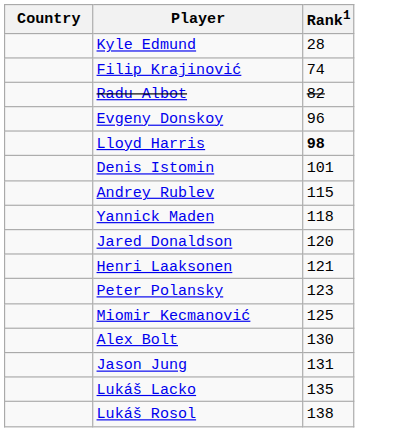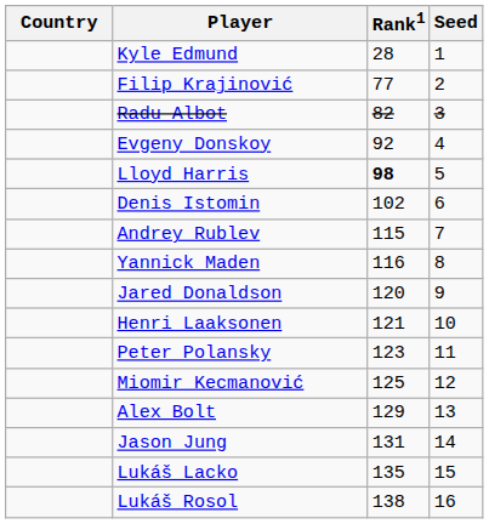 <table class="sortable wikitable">
 <tr>
 <th width="70">Country</th>
 <th width="175">Player</th>
 <th>Rank<sup>1</sup></th>
+<th>Seed</th>
 </tr>
 <tr>
 <td></td>
 <td><a href='#'>Kyle Edmund</a></td>
 <td>28</td>
+<td>1</td>
 </tr>
 <tr>
 <td></td>
 <td><a href='#'>Filip Krajinović</a></td>
-<td>74</td>
+<td>77</td>
+<td>2</td>
 </tr>
 <tr>
 <td><s></s></td>
 <td><s><a href='#'>Radu Albot</a></s></td>
 <td><s>82</s></td>
+<td><s>3</s></td>
 </tr>
 <tr>
 <td></td>
 <td><a href='#'>Evgeny Donskoy</a></td>
-<td>96</td>
+<td>92</td>
+<td>4</td>
 </tr>
 <tr>
 <td></td>
 <td><a href='#'>Lloyd Harris</a></td>
 <td><strong>98</strong></td>
+<td>5</td>
 </tr>
 <tr>
 <td></td>
 <td><a href='#'>Denis Istomin</a></td>
-<td>101</td>
+<td>102</td>
+<td>6</td>
 </tr>
 <tr>
 <td></td>
 <td><a href='#'>Andrey Rublev</a></td>
 <td>115</td>
+<td>7</td>
 </tr>
 <tr>
 <td></td>
 <td><a href='#'>Yannick Maden</a></td>
-<td>118</td>
+<td>116</td>
+<td>8</td>
 </tr>
 <tr>
 <td></td>
 <td><a href='#'>Jared Donaldson</a></td>
 <td>120</td>
+<td>9</td>
 </tr>
 <tr>
 <td></td>
 <td><a href='#'>Henri Laaksonen</a></td>
 <td>121</td>
+<td>10</td>
 </tr>
 <tr>
 <td></td>
 <td><a href='#'>Peter Polansky</a></td>
 <td>123</td>
+<td>11</td>
 </tr>
 <tr>
 <td></td>
 <td><a href='#'>Miomir Kecmanović</a></td>
 <td>125</td>
+<td>12</td>
 </tr>
 <tr>
 <td></td>
 <td><a href='#'>Alex Bolt</a></td>
-<td>130</td>
+<td>129</td>
+<td>13</td>
 </tr>
 <tr>
 <td></td>
 <td><a href='#'>Jason Jung</a></td>
 <td>131</td>
+<td>14</td>
 </tr>
 <tr>
 <td></td>
 <td><a href='#'>Lukáš Lacko</a></td>
 <td>135</td>
+<td>15</td>
 </tr>
 <tr>
 <td></td>
 <td><a href='#'>Lukáš Rosol</a></td>
 <td>138</td>
+<td>16</td>
 </tr>
 </table>
